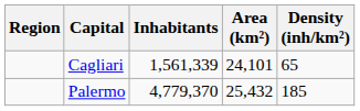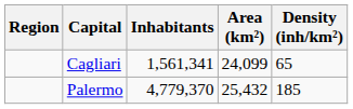 <table class="wikitable sortable">
 <tr>
 <th>Region</th>
 <th>Capital</th>
 <th>Inhabitants</th>
 <th>Area<br>(km²)</th>
 <th>Density<br>(inh/km²)</th>
 </tr>
 <tr>
 <td></td>
 <td><a href='#'>Cagliari</a></td>
-<td style="text-align:right;">1,561,339</td>
-<td>24,101</td>
+<td style="text-align:right;">1,561,341</td>
+<td>24,099</td>
 <td>65</td>
 </tr>
 <tr>
 <td></td>
 <td><a href='#'>Palermo</a></td>
 <td style="text-align:right;">4,779,370</td>
 <td>25,432</td>
 <td>185</td>
 </tr>
 </table>
